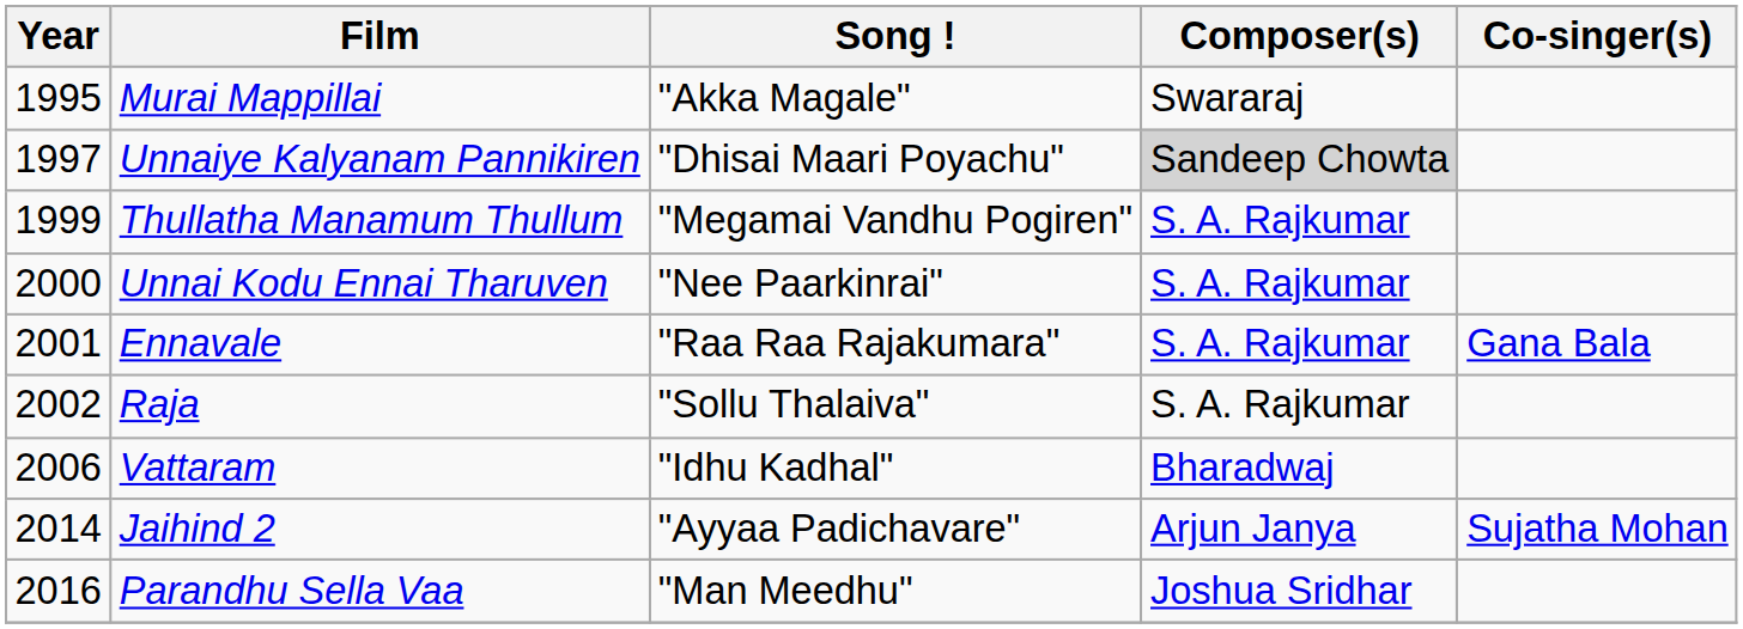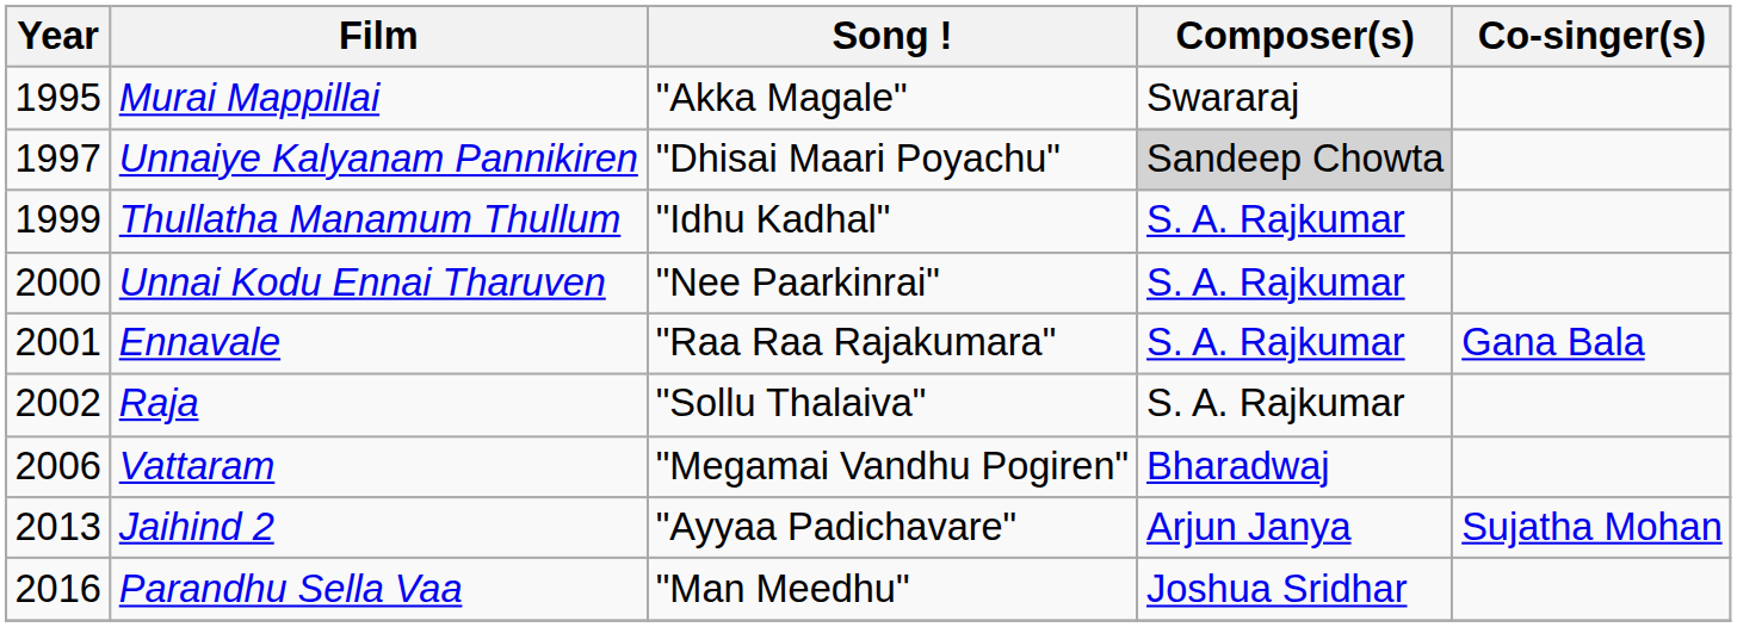 <table class="wikitable sortable">
 <tr>
 <th>Year</th>
 <th>Film</th>
 <th>Song !</th>
 <th>Composer(s)</th>
 <th>Co-singer(s)</th>
 </tr>
 <tr>
 <td>1995</td>
 <td><em><a href='#'>Murai Mappillai</a></em></td>
 <td>"Akka Magale"</td>
 <td>Swararaj</td>
 <td></td>
 </tr>
 <tr>
 <td>1997</td>
 <td><em><a href='#'>Unnaiye Kalyanam Pannikiren</a></em></td>
 <td>"Dhisai Maari Poyachu"</td>
 <td style="background: lightgrey;">Sandeep Chowta</td>
 <td></td>
 </tr>
 <tr>
 <td>1999</td>
 <td><em><a href='#'>Thullatha Manamum Thullum</a></em></td>
-<td>"Megamai Vandhu Pogiren"</td>
+<td>"Idhu Kadhal"</td>
 <td><a href='#'>S. A. Rajkumar</a></td>
 <td></td>
 </tr>
 <tr>
 <td>2000</td>
 <td><em><a href='#'>Unnai Kodu Ennai Tharuven</a></em></td>
 <td>"Nee Paarkinrai"</td>
 <td><a href='#'>S. A. Rajkumar</a></td>
 <td></td>
 </tr>
 <tr>
 <td>2001</td>
 <td><em><a href='#'>Ennavale</a></em></td>
 <td>"Raa Raa Rajakumara"</td>
 <td><a href='#'>S. A. Rajkumar</a></td>
 <td><a href='#'>Gana Bala</a></td>
 </tr>
 <tr>
 <td>2002</td>
 <td><em><a href='#'>Raja</a></em></td>
 <td>"Sollu Thalaiva"</td>
 <td>S. A. Rajkumar</td>
 <td></td>
 </tr>
 <tr>
 <td>2006</td>
 <td><em><a href='#'>Vattaram</a></em></td>
-<td>"Idhu Kadhal"</td>
+<td>"Megamai Vandhu Pogiren"</td>
 <td><a href='#'>Bharadwaj</a></td>
 <td></td>
 </tr>
 <tr>
-<td>2014</td>
+<td>2013</td>
 <td><em><a href='#'>Jaihind 2</a></em></td>
 <td>"Ayyaa Padichavare"</td>
 <td><a href='#'>Arjun Janya</a></td>
 <td><a href='#'>Sujatha Mohan</a></td>
 </tr>
 <tr>
 <td>2016</td>
 <td><em><a href='#'>Parandhu Sella Vaa</a></em></td>
 <td>"Man Meedhu"</td>
 <td><a href='#'>Joshua Sridhar</a></td>
 <td></td>
 </tr>
 <tr>
 </tr>
 </table>
